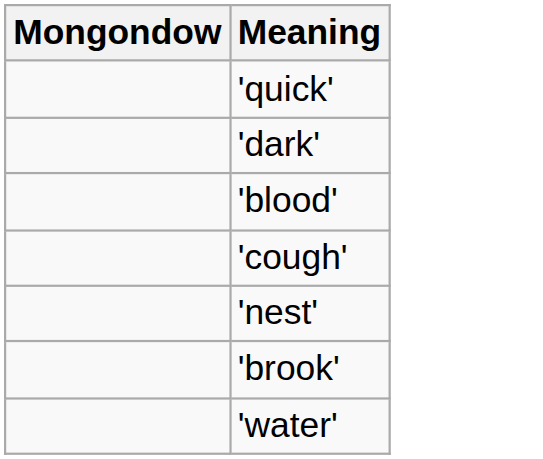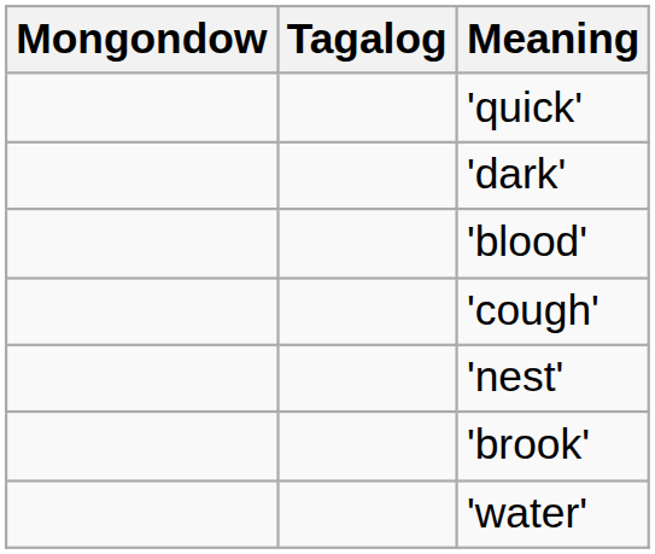 <table class="wikitable">
 <tr>
 <th>Mongondow</th>
+<th>Tagalog</th>
 <th>Meaning</th>
 </tr>
 <tr>
+<td></td>
 <td></td>
 <td>'quick'</td>
 </tr>
 <tr>
 <td></td>
+<td></td>
 <td>'dark'</td>
 </tr>
 <tr>
+<td></td>
 <td></td>
 <td>'blood'</td>
 </tr>
 <tr>
 <td></td>
+<td></td>
 <td>'cough'</td>
 </tr>
 <tr>
+<td></td>
 <td></td>
 <td>'nest'</td>
 </tr>
 <tr>
 <td></td>
+<td></td>
 <td>'brook'</td>
 </tr>
 <tr>
 <td></td>
+<td></td>
 <td>'water'</td>
 </tr>
 </table>
